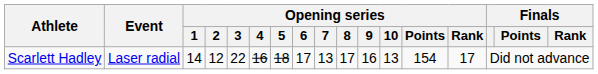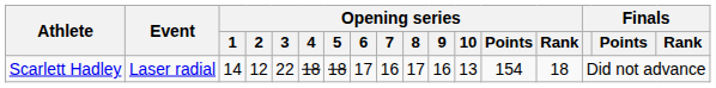 <table class=wikitable style=font-size:90%;text-align:center>
 <tr>
 <th rowspan=2>Athlete</th>
 <th rowspan=2>Event</th>
 <th colspan=12>Opening series</th>
 <th colspan=3>Finals</th>
 </tr>
 <tr style=font-size:95%>
 <th>1</th>
 <th>2</th>
 <th>3</th>
 <th>4</th>
 <th>5</th>
 <th>6</th>
 <th>7</th>
 <th>8</th>
 <th>9</th>
 <th>10</th>
 <th>Points</th>
 <th>Rank</th>
 <th></th>
 <th>Points</th>
 <th>Rank</th>
 </tr>
 <tr>
 <td align="left"><a href='#'>Scarlett Hadley</a></td>
 <td align="left"><a href='#'>Laser radial</a></td>
 <td>14</td>
 <td>12</td>
 <td>22</td>
-<td><s>16<br></s></td>
+<td><s>18<br></s></td>
 <td><s>18<br></s></td>
 <td>17</td>
-<td>13</td>
+<td>16</td>
 <td>17</td>
 <td>16</td>
 <td>13</td>
 <td>154</td>
-<td>17</td>
+<td>18</td>
 <td colspan=3>Did not advance</td>
 </tr>
 </table>
